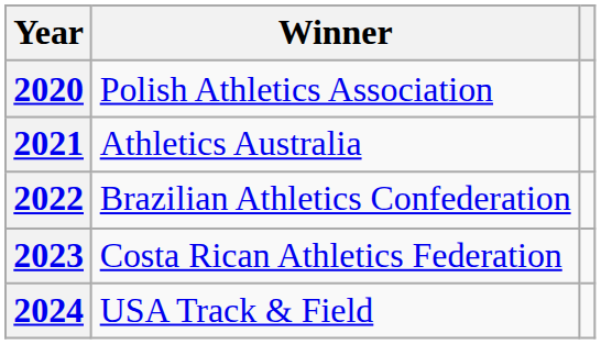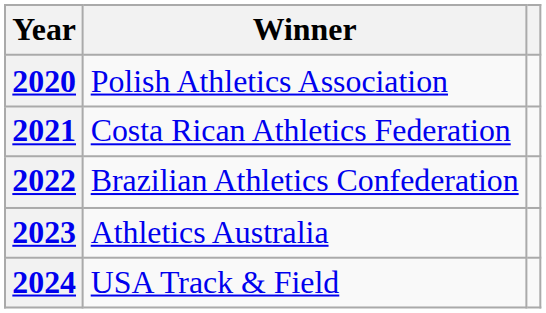 <table class="wikitable sortable">
 <tr>
 <th scope="col">Year</th>
 <th scope="col">Winner</th>
 <th scope="col" class="unsortable"></th>
 </tr>
 <tr>
 <th scope="row"><a href='#'>2020</a></th>
 <td> <a href='#'>Polish Athletics Association</a></td>
 <td align=center></td>
 </tr>
 <tr>
 <th scope="row"><a href='#'>2021</a></th>
-<td> <a href='#'>Athletics Australia</a></td>
+<td> <a href='#'>Costa Rican Athletics Federation</a></td>
 <td align=center></td>
 </tr>
 <tr>
 <th scope="row"><a href='#'>2022</a></th>
 <td> <a href='#'>Brazilian Athletics Confederation</a></td>
 <td align=center></td>
 </tr>
 <tr>
 <th scope="row"><a href='#'>2023</a></th>
-<td> <a href='#'>Costa Rican Athletics Federation</a></td>
+<td> <a href='#'>Athletics Australia</a></td>
 <td style="text-align:center;"></td>
 </tr>
 <tr>
 <th scope="row"><a href='#'>2024</a></th>
 <td> <a href='#'>USA Track & Field</a></td>
 <td style="text-align:center;"></td>
 </tr>
 </table>
